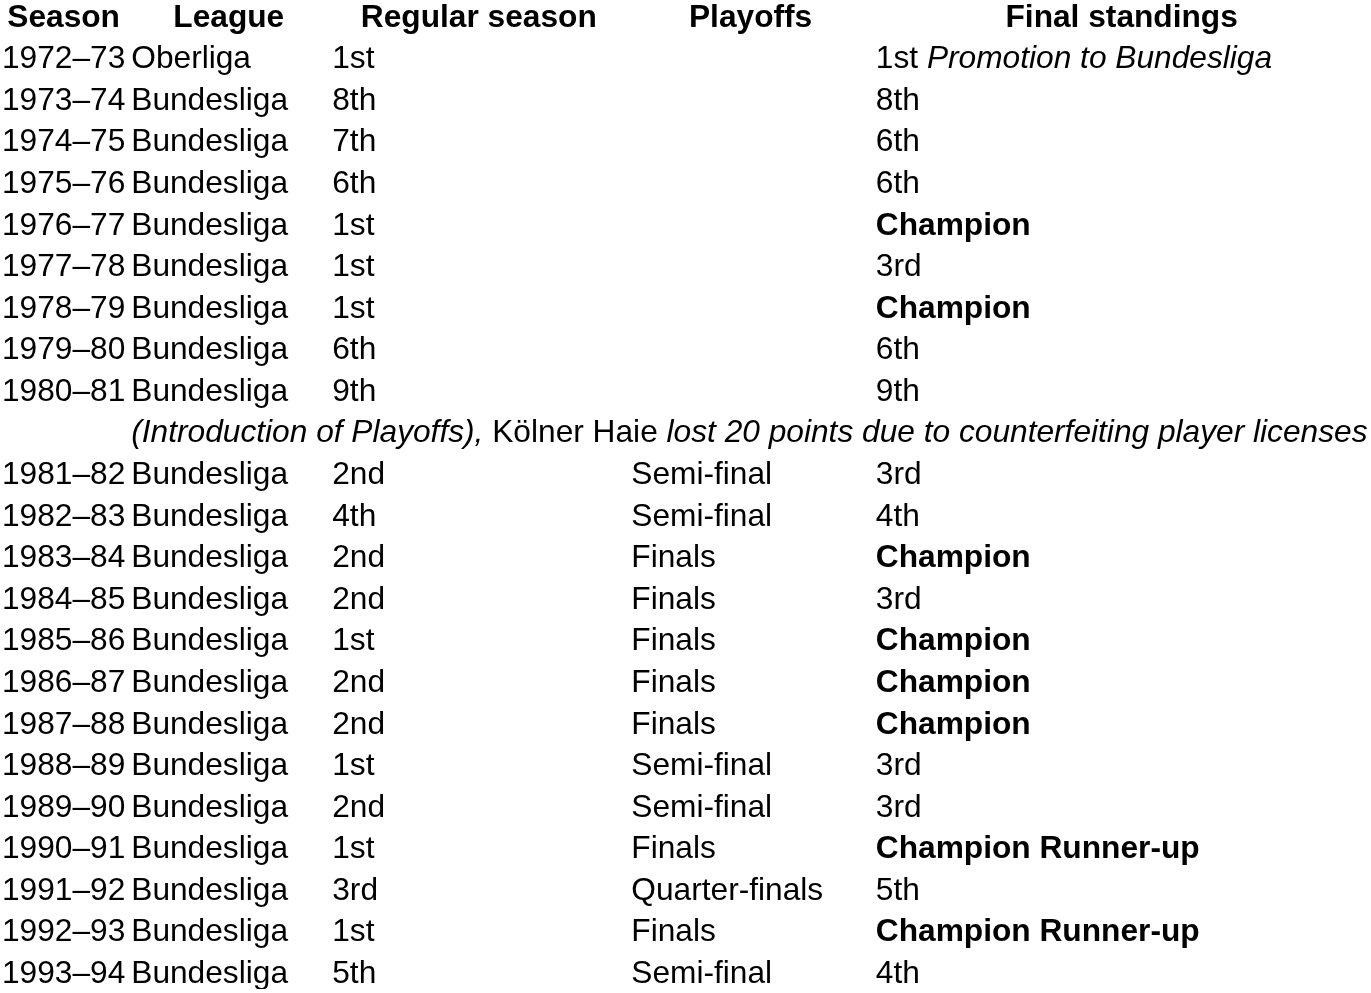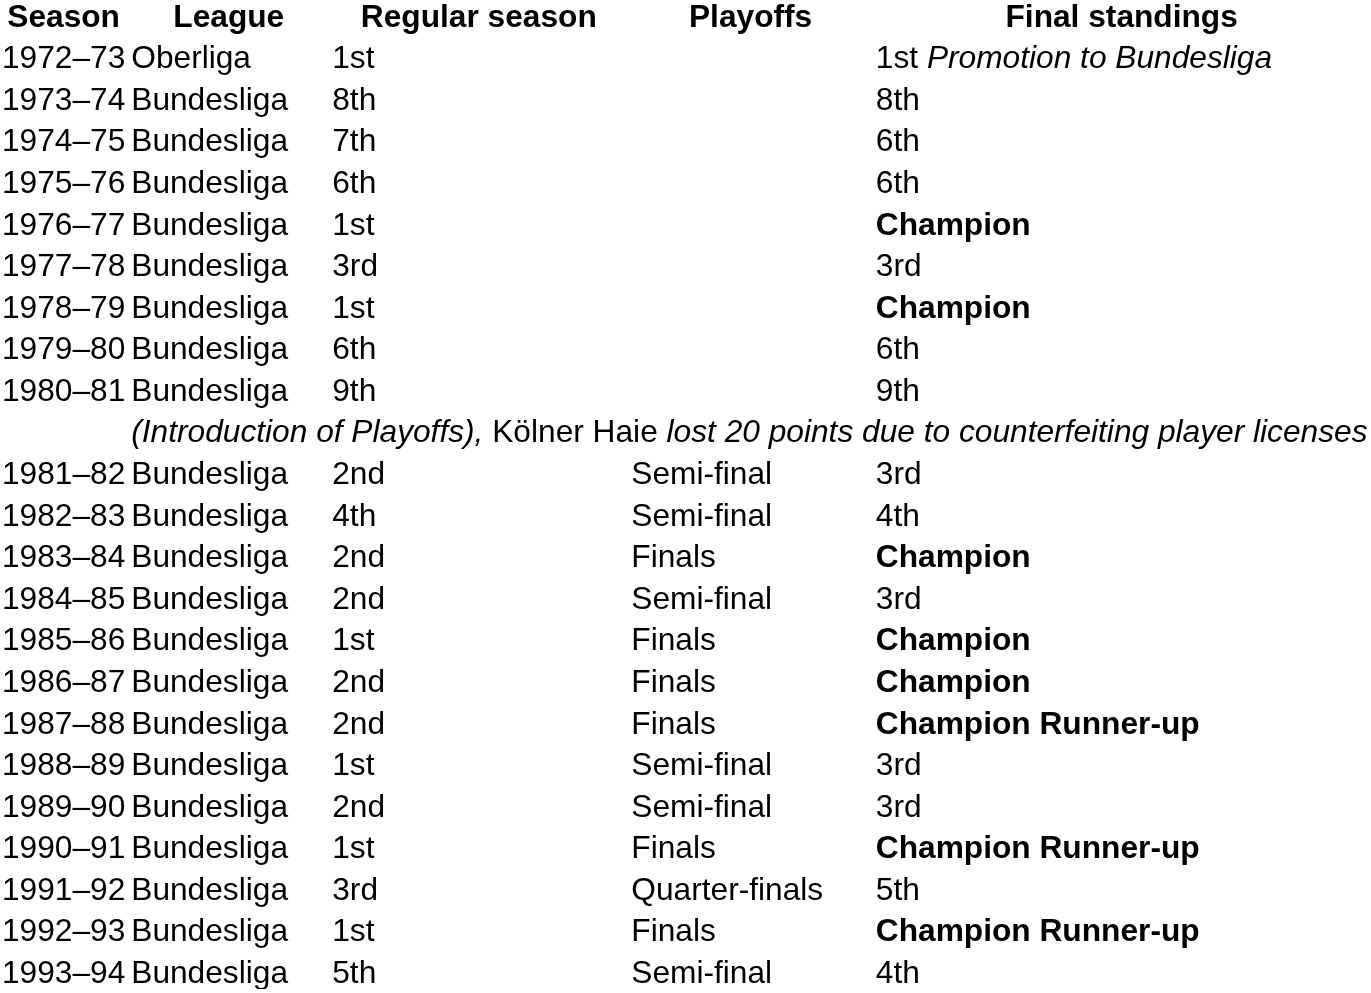 <table border="0" cellpadding=1 cellspacing=1>
 <tr>
 <th>Season</th>
 <th>League</th>
 <th>Regular season</th>
 <th>Playoffs</th>
 <th>Final standings</th>
 </tr>
 <tr>
 <td>1972–73</td>
 <td>Oberliga</td>
 <td>1st</td>
 <td></td>
 <td>1st <em>Promotion to Bundesliga</em></td>
 </tr>
 <tr>
 <td>1973–74</td>
 <td>Bundesliga</td>
 <td>8th</td>
 <td></td>
 <td>8th</td>
 </tr>
 <tr>
 <td>1974–75</td>
 <td>Bundesliga</td>
 <td>7th</td>
 <td></td>
 <td>6th</td>
 </tr>
 <tr>
 <td>1975–76</td>
 <td>Bundesliga</td>
 <td>6th</td>
 <td></td>
 <td>6th</td>
 </tr>
 <tr>
 <td>1976–77</td>
 <td>Bundesliga</td>
 <td>1st</td>
 <td></td>
 <td><strong>Champion</strong></td>
 </tr>
 <tr>
 <td>1977–78</td>
 <td>Bundesliga</td>
-<td>1st</td>
+<td>3rd</td>
 <td></td>
 <td>3rd</td>
 </tr>
 <tr>
 <td>1978–79</td>
 <td>Bundesliga</td>
 <td>1st</td>
 <td></td>
 <td><strong>Champion</strong></td>
 </tr>
 <tr>
 <td>1979–80</td>
 <td>Bundesliga</td>
 <td>6th</td>
 <td></td>
 <td>6th</td>
 </tr>
 <tr>
 <td>1980–81</td>
 <td>Bundesliga</td>
 <td>9th</td>
 <td></td>
 <td>9th</td>
 </tr>
 <tr>
 <td></td>
 <td colspan=4><em>(Introduction of Playoffs), </em>Kölner Haie<em> lost 20 points due to counterfeiting player licenses</em></td>
 </tr>
 <tr>
 <td>1981–82</td>
 <td>Bundesliga</td>
 <td>2nd</td>
 <td>Semi-final</td>
 <td>3rd</td>
 </tr>
 <tr>
 <td>1982–83</td>
 <td>Bundesliga</td>
 <td>4th</td>
 <td>Semi-final</td>
 <td>4th</td>
 </tr>
 <tr>
 <td>1983–84</td>
 <td>Bundesliga</td>
 <td>2nd</td>
 <td>Finals</td>
 <td><strong>Champion</strong></td>
 </tr>
 <tr>
 <td>1984–85</td>
 <td>Bundesliga</td>
 <td>2nd</td>
-<td>Finals</td>
+<td>Semi-final</td>
 <td>3rd</td>
 </tr>
 <tr>
 <td>1985–86</td>
 <td>Bundesliga</td>
 <td>1st</td>
 <td>Finals</td>
 <td><strong>Champion</strong></td>
 </tr>
 <tr>
 <td>1986–87</td>
 <td>Bundesliga</td>
 <td>2nd</td>
 <td>Finals</td>
 <td><strong>Champion</strong></td>
 </tr>
 <tr>
 <td>1987–88</td>
 <td>Bundesliga</td>
 <td>2nd</td>
 <td>Finals</td>
-<td><strong>Champion</strong></td>
+<td><strong>Champion Runner-up</strong></td>
 </tr>
 <tr>
 <td>1988–89</td>
 <td>Bundesliga</td>
 <td>1st</td>
 <td>Semi-final</td>
 <td>3rd</td>
 </tr>
 <tr>
 <td>1989–90</td>
 <td>Bundesliga</td>
 <td>2nd</td>
 <td>Semi-final</td>
 <td>3rd</td>
 </tr>
 <tr>
 <td>1990–91</td>
 <td>Bundesliga</td>
 <td>1st</td>
 <td>Finals</td>
 <td><strong>Champion Runner-up</strong></td>
 </tr>
 <tr>
 <td>1991–92</td>
 <td>Bundesliga</td>
 <td>3rd</td>
 <td>Quarter-finals</td>
 <td>5th</td>
 </tr>
 <tr>
 <td>1992–93</td>
 <td>Bundesliga</td>
 <td>1st</td>
 <td>Finals</td>
 <td><strong>Champion Runner-up</strong></td>
 </tr>
 <tr>
 <td>1993–94</td>
 <td>Bundesliga</td>
 <td>5th</td>
 <td>Semi-final</td>
 <td>4th</td>
 </tr>
 </table>
